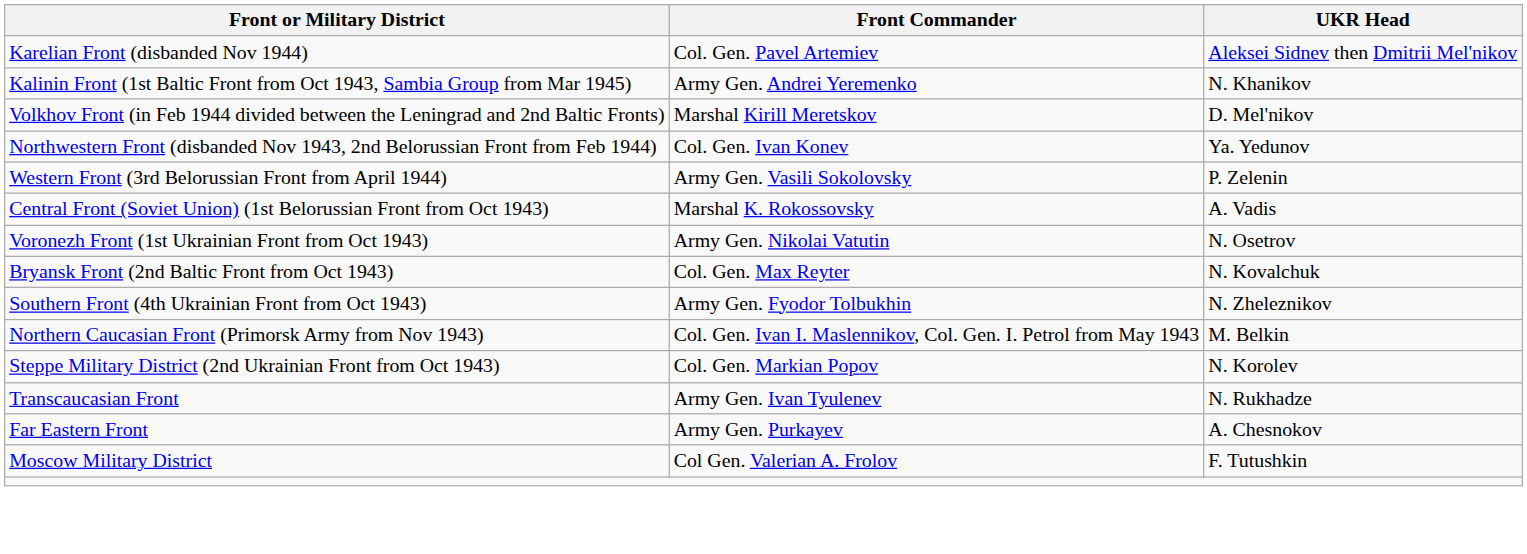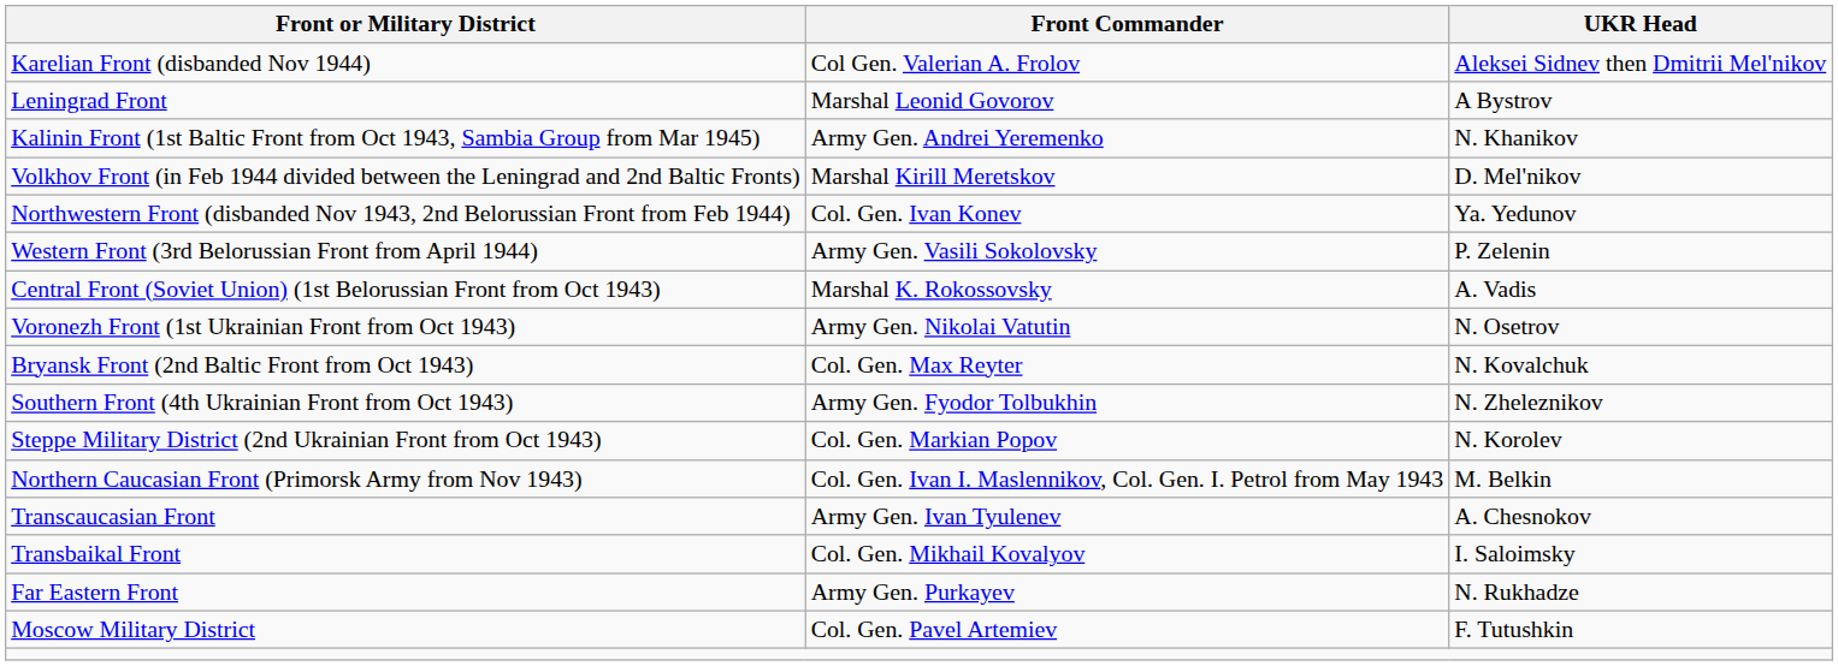 <table class="wikitable">
 <tr>
 <th>Front or Military District</th>
 <th>Front Commander</th>
 <th>UKR Head</th>
 </tr>
 <tr>
 <td><a href='#'>Karelian Front</a> (disbanded Nov 1944)</td>
-<td>Col. Gen. <a href='#'>Pavel Artemiev</a></td>
+<td>Col Gen. <a href='#'>Valerian A. Frolov</a></td>
 <td><a href='#'>Aleksei Sidnev</a> then <a href='#'>Dmitrii Mel'nikov</a></td>
+</tr>
+<tr>
+<td><a href='#'>Leningrad Front</a></td>
+<td>Marshal <a href='#'>Leonid Govorov</a></td>
+<td>A Bystrov</td>
 </tr>
 <tr>
 <td><a href='#'>Kalinin Front</a> (1st Baltic Front from Oct 1943, <a href='#'>Sambia Group</a> from Mar 1945)</td>
 <td>Army Gen. <a href='#'>Andrei Yeremenko</a></td>
 <td>N. Khanikov</td>
 </tr>
 <tr>
 <td><a href='#'>Volkhov Front</a> (in Feb 1944 divided between the Leningrad and 2nd Baltic Fronts)</td>
 <td>Marshal <a href='#'>Kirill Meretskov</a></td>
 <td>D. Mel'nikov</td>
 </tr>
 <tr>
 <td><a href='#'>Northwestern Front</a> (disbanded Nov 1943, 2nd Belorussian Front from Feb 1944)</td>
 <td>Col. Gen. <a href='#'>Ivan Konev</a></td>
 <td>Ya. Yedunov</td>
 </tr>
 <tr>
 <td><a href='#'>Western Front</a> (3rd Belorussian Front from April 1944)</td>
 <td>Army Gen. <a href='#'>Vasili Sokolovsky</a></td>
 <td>P. Zelenin</td>
 </tr>
 <tr>
 <td><a href='#'>Central Front (Soviet Union)</a> (1st Belorussian Front from Oct 1943)</td>
 <td>Marshal <a href='#'>K. Rokossovsky</a></td>
 <td>A. Vadis</td>
 </tr>
 <tr>
 <td><a href='#'>Voronezh Front</a> (1st Ukrainian Front from Oct 1943)</td>
 <td>Army Gen. <a href='#'>Nikolai Vatutin</a></td>
 <td>N. Osetrov</td>
 </tr>
 <tr>
 <td><a href='#'>Bryansk Front</a> (2nd Baltic Front from Oct 1943)</td>
 <td>Col. Gen. <a href='#'>Max Reyter</a></td>
 <td>N. Kovalchuk</td>
 </tr>
 <tr>
 <td><a href='#'>Southern Front</a> (4th Ukrainian Front from Oct 1943)</td>
 <td>Army Gen. <a href='#'>Fyodor Tolbukhin</a></td>
 <td>N. Zheleznikov</td>
 </tr>
 <tr>
+<td><a href='#'>Steppe Military District</a> (2nd Ukrainian Front from Oct 1943)</td>
+<td>Col. Gen. <a href='#'>Markian Popov</a></td>
+<td>N. Korolev</td>
+</tr>
+<tr>
 <td><a href='#'>Northern Caucasian Front</a> (Primorsk Army from Nov 1943)</td>
 <td>Col. Gen. <a href='#'>Ivan I. Maslennikov</a>, Col. Gen. I. Petrol from May 1943</td>
 <td>M. Belkin</td>
 </tr>
 <tr>
-<td><a href='#'>Steppe Military District</a> (2nd Ukrainian Front from Oct 1943)</td>
-<td>Col. Gen. <a href='#'>Markian Popov</a></td>
-<td>N. Korolev</td>
+<td><a href='#'>Transcaucasian Front</a></td>
+<td>Army Gen. <a href='#'>Ivan Tyulenev</a></td>
+<td>A. Chesnokov</td>
 </tr>
 <tr>
-<td><a href='#'>Transcaucasian Front</a></td>
-<td>Army Gen. <a href='#'>Ivan Tyulenev</a></td>
-<td>N. Rukhadze</td>
+<td><a href='#'>Transbaikal Front</a></td>
+<td>Col. Gen. <a href='#'>Mikhail Kovalyov</a></td>
+<td>I. Saloimsky</td>
 </tr>
 <tr>
 <td><a href='#'>Far Eastern Front</a></td>
 <td>Army Gen. <a href='#'>Purkayev</a></td>
-<td>A. Chesnokov</td>
+<td>N. Rukhadze</td>
 </tr>
 <tr>
 <td><a href='#'>Moscow Military District</a></td>
-<td>Col Gen. <a href='#'>Valerian A. Frolov</a></td>
+<td>Col. Gen. <a href='#'>Pavel Artemiev</a></td>
 <td>F. Tutushkin</td>
 </tr>
 <tr>
 <td colspan="3"></td>
 </tr>
 </table>
